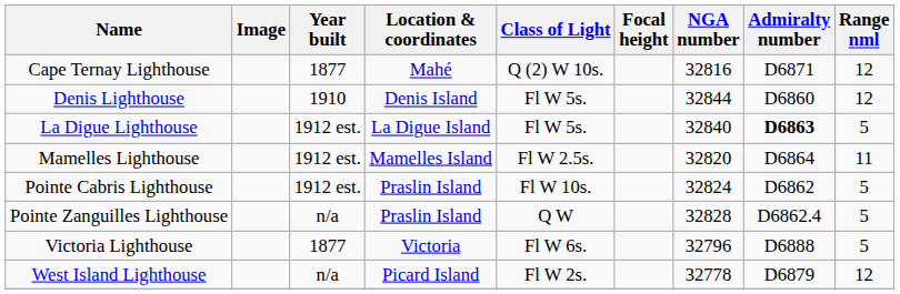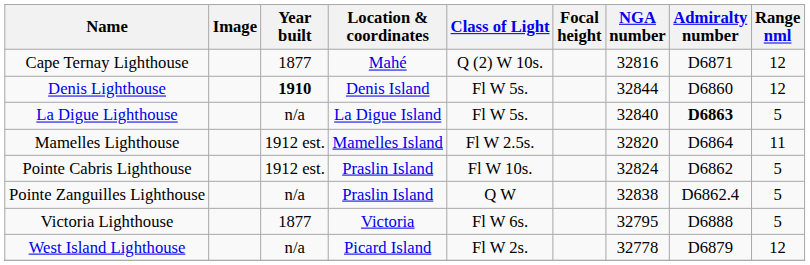 <table class="wikitable sortable" style="margin:auto;text-align:center">
 <tr>
 <th>Name</th>
 <th>Image</th>
 <th>Year<br>built</th>
 <th>Location &<br> coordinates</th>
 <th><a href='#'>Class of Light</a></th>
 <th>Focal<br>height</th>
 <th><a href='#'>NGA</a><br>number</th>
 <th><a href='#'>Admiralty</a><br>number</th>
 <th>Range<br><a href='#'>nml</a></th>
 </tr>
 <tr>
 <td>Cape Ternay Lighthouse</td>
 <td></td>
 <td>1877</td>
 <td><a href='#'>Mahé</a> <br> </td>
 <td>Q (2) W 10s.</td>
 <td></td>
 <td>32816</td>
 <td>D6871</td>
 <td>12</td>
 </tr>
 <tr>
 <td><a href='#'>Denis Lighthouse</a></td>
 <td></td>
-<td>1910</td>
+<td><strong>1910</strong></td>
 <td><a href='#'>Denis Island</a><br></td>
 <td>Fl W 5s.</td>
 <td></td>
 <td>32844</td>
 <td>D6860</td>
 <td>12</td>
 </tr>
 <tr>
 <td><a href='#'>La Digue Lighthouse</a></td>
 <td></td>
-<td>1912 est.</td>
+<td>n/a</td>
 <td><a href='#'>La Digue Island</a><br>  </td>
 <td>Fl W 5s.</td>
 <td></td>
 <td>32840</td>
 <td><strong>D6863</strong></td>
 <td>5</td>
 </tr>
 <tr>
 <td>Mamelles Lighthouse</td>
 <td></td>
 <td>1912 est.</td>
 <td><a href='#'>Mamelles Island</a><br> </td>
 <td>Fl W 2.5s.</td>
 <td></td>
 <td>32820</td>
 <td>D6864</td>
 <td>11</td>
 </tr>
 <tr>
 <td>Pointe Cabris Lighthouse</td>
 <td></td>
 <td>1912 est.</td>
 <td><a href='#'>Praslin Island</a><br></td>
 <td>Fl W 10s.</td>
 <td></td>
 <td>32824</td>
 <td>D6862</td>
 <td>5</td>
 </tr>
 <tr>
 <td>Pointe Zanguilles Lighthouse</td>
 <td></td>
 <td>n/a</td>
 <td><a href='#'>Praslin Island</a><br></td>
 <td>Q W</td>
 <td></td>
-<td>32828</td>
+<td>32838</td>
 <td>D6862.4</td>
 <td>5</td>
 </tr>
 <tr>
 <td>Victoria Lighthouse</td>
 <td></td>
 <td>1877</td>
 <td><a href='#'>Victoria</a><br> </td>
 <td>Fl W 6s.</td>
 <td></td>
-<td>32796</td>
+<td>32795</td>
 <td>D6888</td>
 <td>5</td>
 </tr>
 <tr>
 <td><a href='#'>West Island Lighthouse</a></td>
 <td></td>
 <td>n/a</td>
 <td><a href='#'>Picard Island</a><br> </td>
 <td>Fl W 2s.</td>
 <td></td>
 <td>32778</td>
 <td>D6879</td>
 <td>12</td>
 </tr>
 <tr>
 </tr>
 </table>
